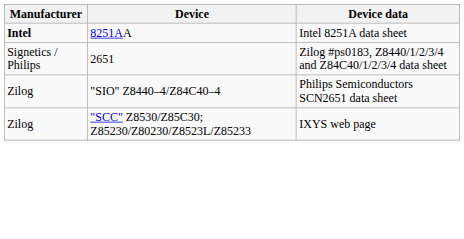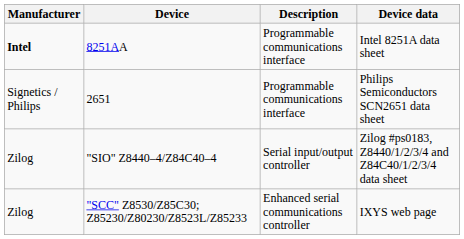 <table class="wikitable">
 <tr>
 <th>Manufacturer</th>
 <th>Device</th>
+<th>Description</th>
 <th>Device data</th>
 </tr>
 <tr>
 <td><strong>Intel</strong></td>
 <td><a href='#'>8251A</a>A</td>
+<td>Programmable communications interface</td>
 <td>Intel 8251A data sheet</td>
 </tr>
 <tr>
 <td>Signetics / Philips</td>
 <td>2651</td>
+<td>Programmable communications interface</td>
+<td>Philips Semiconductors SCN2651 data sheet</td>
+</tr>
+<tr>
+<td>Zilog</td>
+<td>"SIO" Z8440–4/Z84C40–4</td>
+<td>Serial input/output controller</td>
 <td>Zilog #ps0183, Z8440/1/2/3/4 and Z84C40/1/2/3/4 data sheet</td>
 </tr>
 <tr>
 <td>Zilog</td>
-<td>"SIO" Z8440–4/Z84C40–4</td>
-<td>Philips Semiconductors SCN2651 data sheet</td>
-</tr>
-<tr>
-<td>Zilog</td>
 <td><a href='#'>"SCC"</a> Z8530/Z85C30; Z85230/Z80230/Z8523L/Z85233</td>
+<td>Enhanced serial communications controller</td>
 <td>IXYS web page</td>
 </tr>
 </table>
